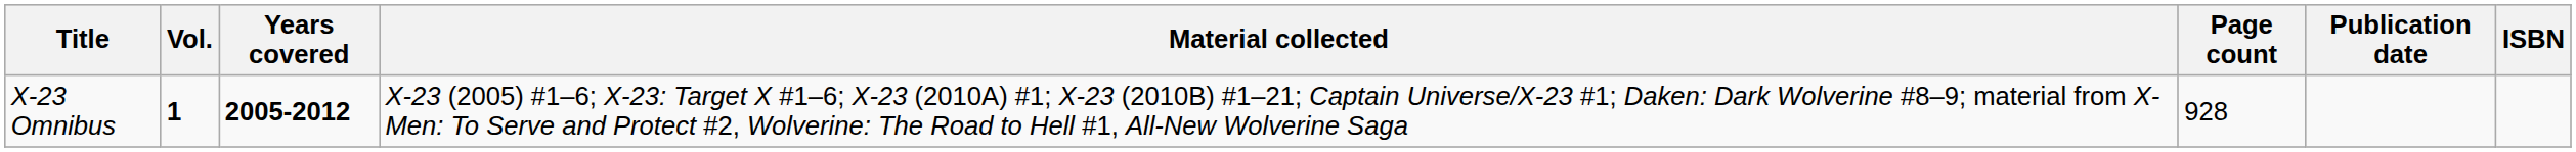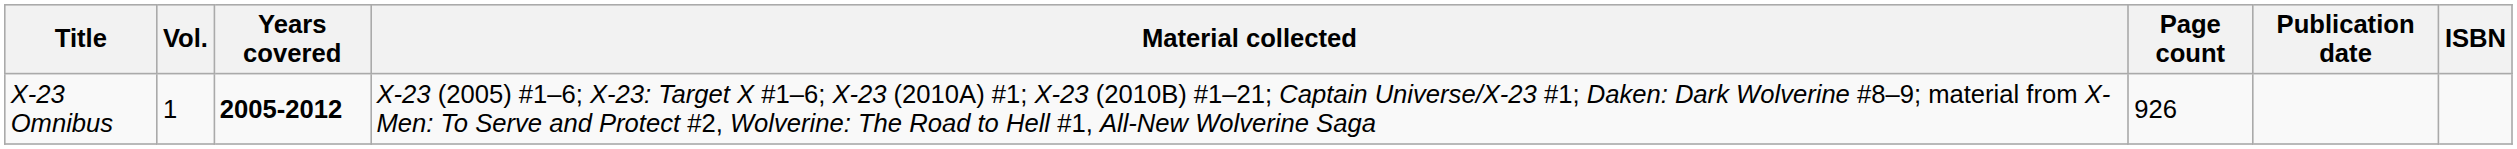 <table class="wikitable">
 <tr>
 <th>Title</th>
 <th>Vol.</th>
 <th>Years covered</th>
 <th>Material collected</th>
 <th>Page count</th>
 <th>Publication date</th>
 <th>ISBN</th>
 </tr>
 <tr>
 <td><em>X-23 Omnibus</em></td>
-<td><strong>1</strong></td>
+<td>1</td>
 <td><strong>2005-2012</strong></td>
 <td><em>X-23</em> (2005) #1–6; <em>X-23: Target X</em> #1–6; <em>X-23</em> (2010A) #1; <em>X-23</em> (2010B) #1–21; <em>Captain Universe/X-23</em> #1; <em>Daken: Dark Wolverine</em> #8–9; material from <em>X-Men: To Serve and Protect</em> #2, <em>Wolverine: The Road to Hell</em> #1, <em>All-New Wolverine Saga</em></td>
-<td>928</td>
+<td>926</td>
 <td></td>
 <td></td>
 </tr>
 </table>
